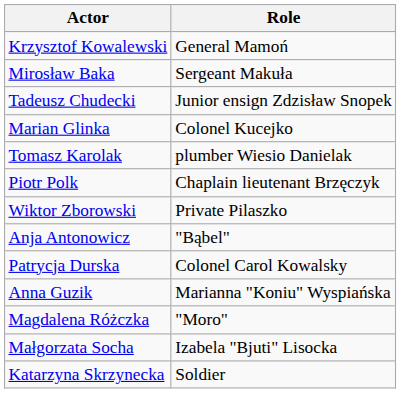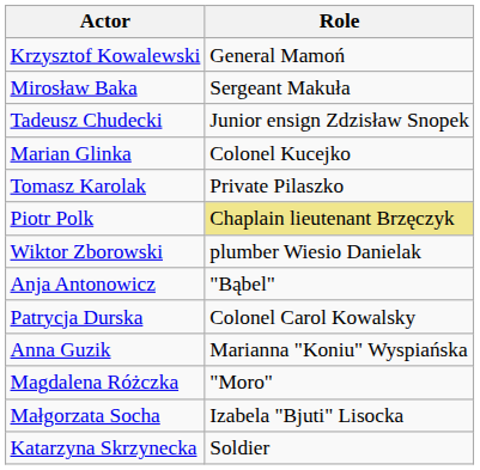 <table class="wikitable">
 <tr>
 <th>Actor</th>
 <th>Role</th>
 </tr>
 <tr>
 <td><a href='#'>Krzysztof Kowalewski</a></td>
 <td>General Mamoń</td>
 </tr>
 <tr>
 <td><a href='#'>Mirosław Baka</a></td>
 <td>Sergeant Makuła</td>
 </tr>
 <tr>
 <td><a href='#'>Tadeusz Chudecki</a></td>
 <td>Junior ensign Zdzisław Snopek</td>
 </tr>
 <tr>
 <td><a href='#'>Marian Glinka</a></td>
 <td>Colonel Kucejko</td>
 </tr>
 <tr>
 <td><a href='#'>Tomasz Karolak</a></td>
-<td>plumber Wiesio Danielak</td>
+<td>Private Pilaszko</td>
 </tr>
 <tr>
 <td><a href='#'>Piotr Polk</a></td>
-<td>Chaplain lieutenant Brzęczyk</td>
+<td style="background: khaki;">Chaplain lieutenant Brzęczyk</td>
 </tr>
 <tr>
 <td><a href='#'>Wiktor Zborowski</a></td>
-<td>Private Pilaszko</td>
+<td>plumber Wiesio Danielak</td>
 </tr>
 <tr>
 <td><a href='#'>Anja Antonowicz</a></td>
 <td>"Bąbel"</td>
 </tr>
 <tr>
 <td><a href='#'>Patrycja Durska</a></td>
 <td>Colonel Carol Kowalsky</td>
 </tr>
 <tr>
 <td><a href='#'>Anna Guzik</a></td>
 <td>Marianna "Koniu" Wyspiańska</td>
 </tr>
 <tr>
 <td><a href='#'>Magdalena Różczka</a></td>
 <td>"Moro"</td>
 </tr>
 <tr>
 <td><a href='#'>Małgorzata Socha</a></td>
 <td>Izabela "Bjuti" Lisocka</td>
 </tr>
 <tr>
 <td><a href='#'>Katarzyna Skrzynecka</a></td>
 <td>Soldier</td>
 </tr>
 </table>
